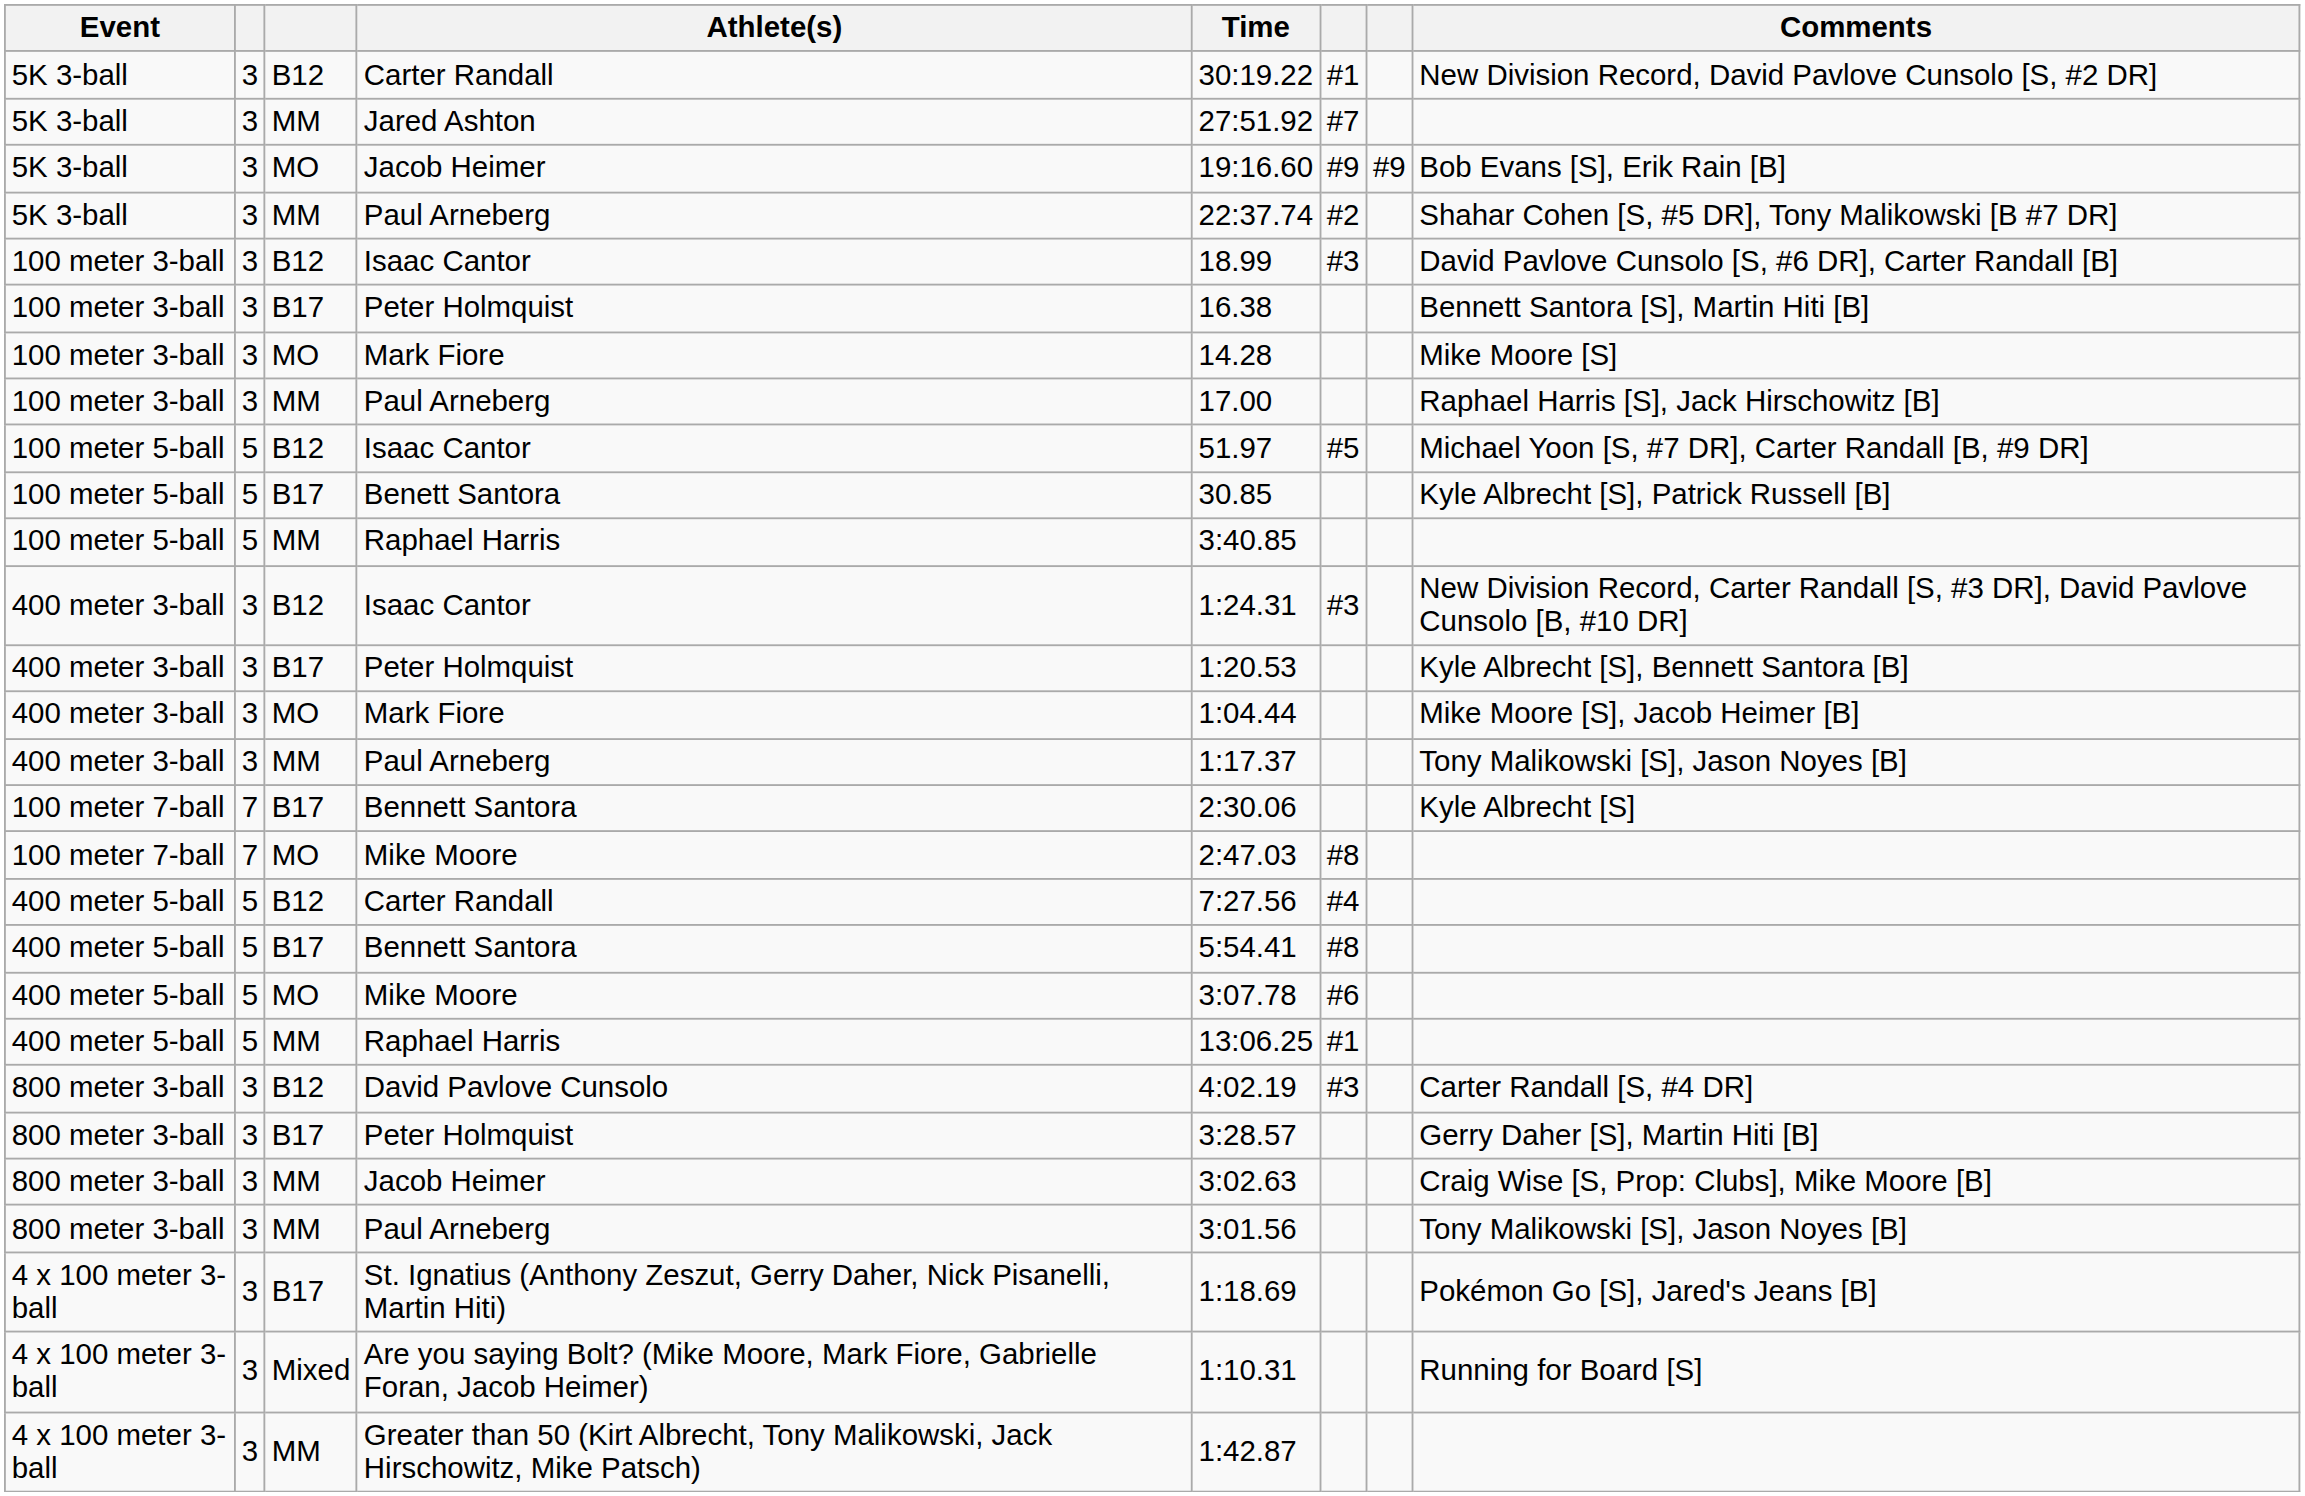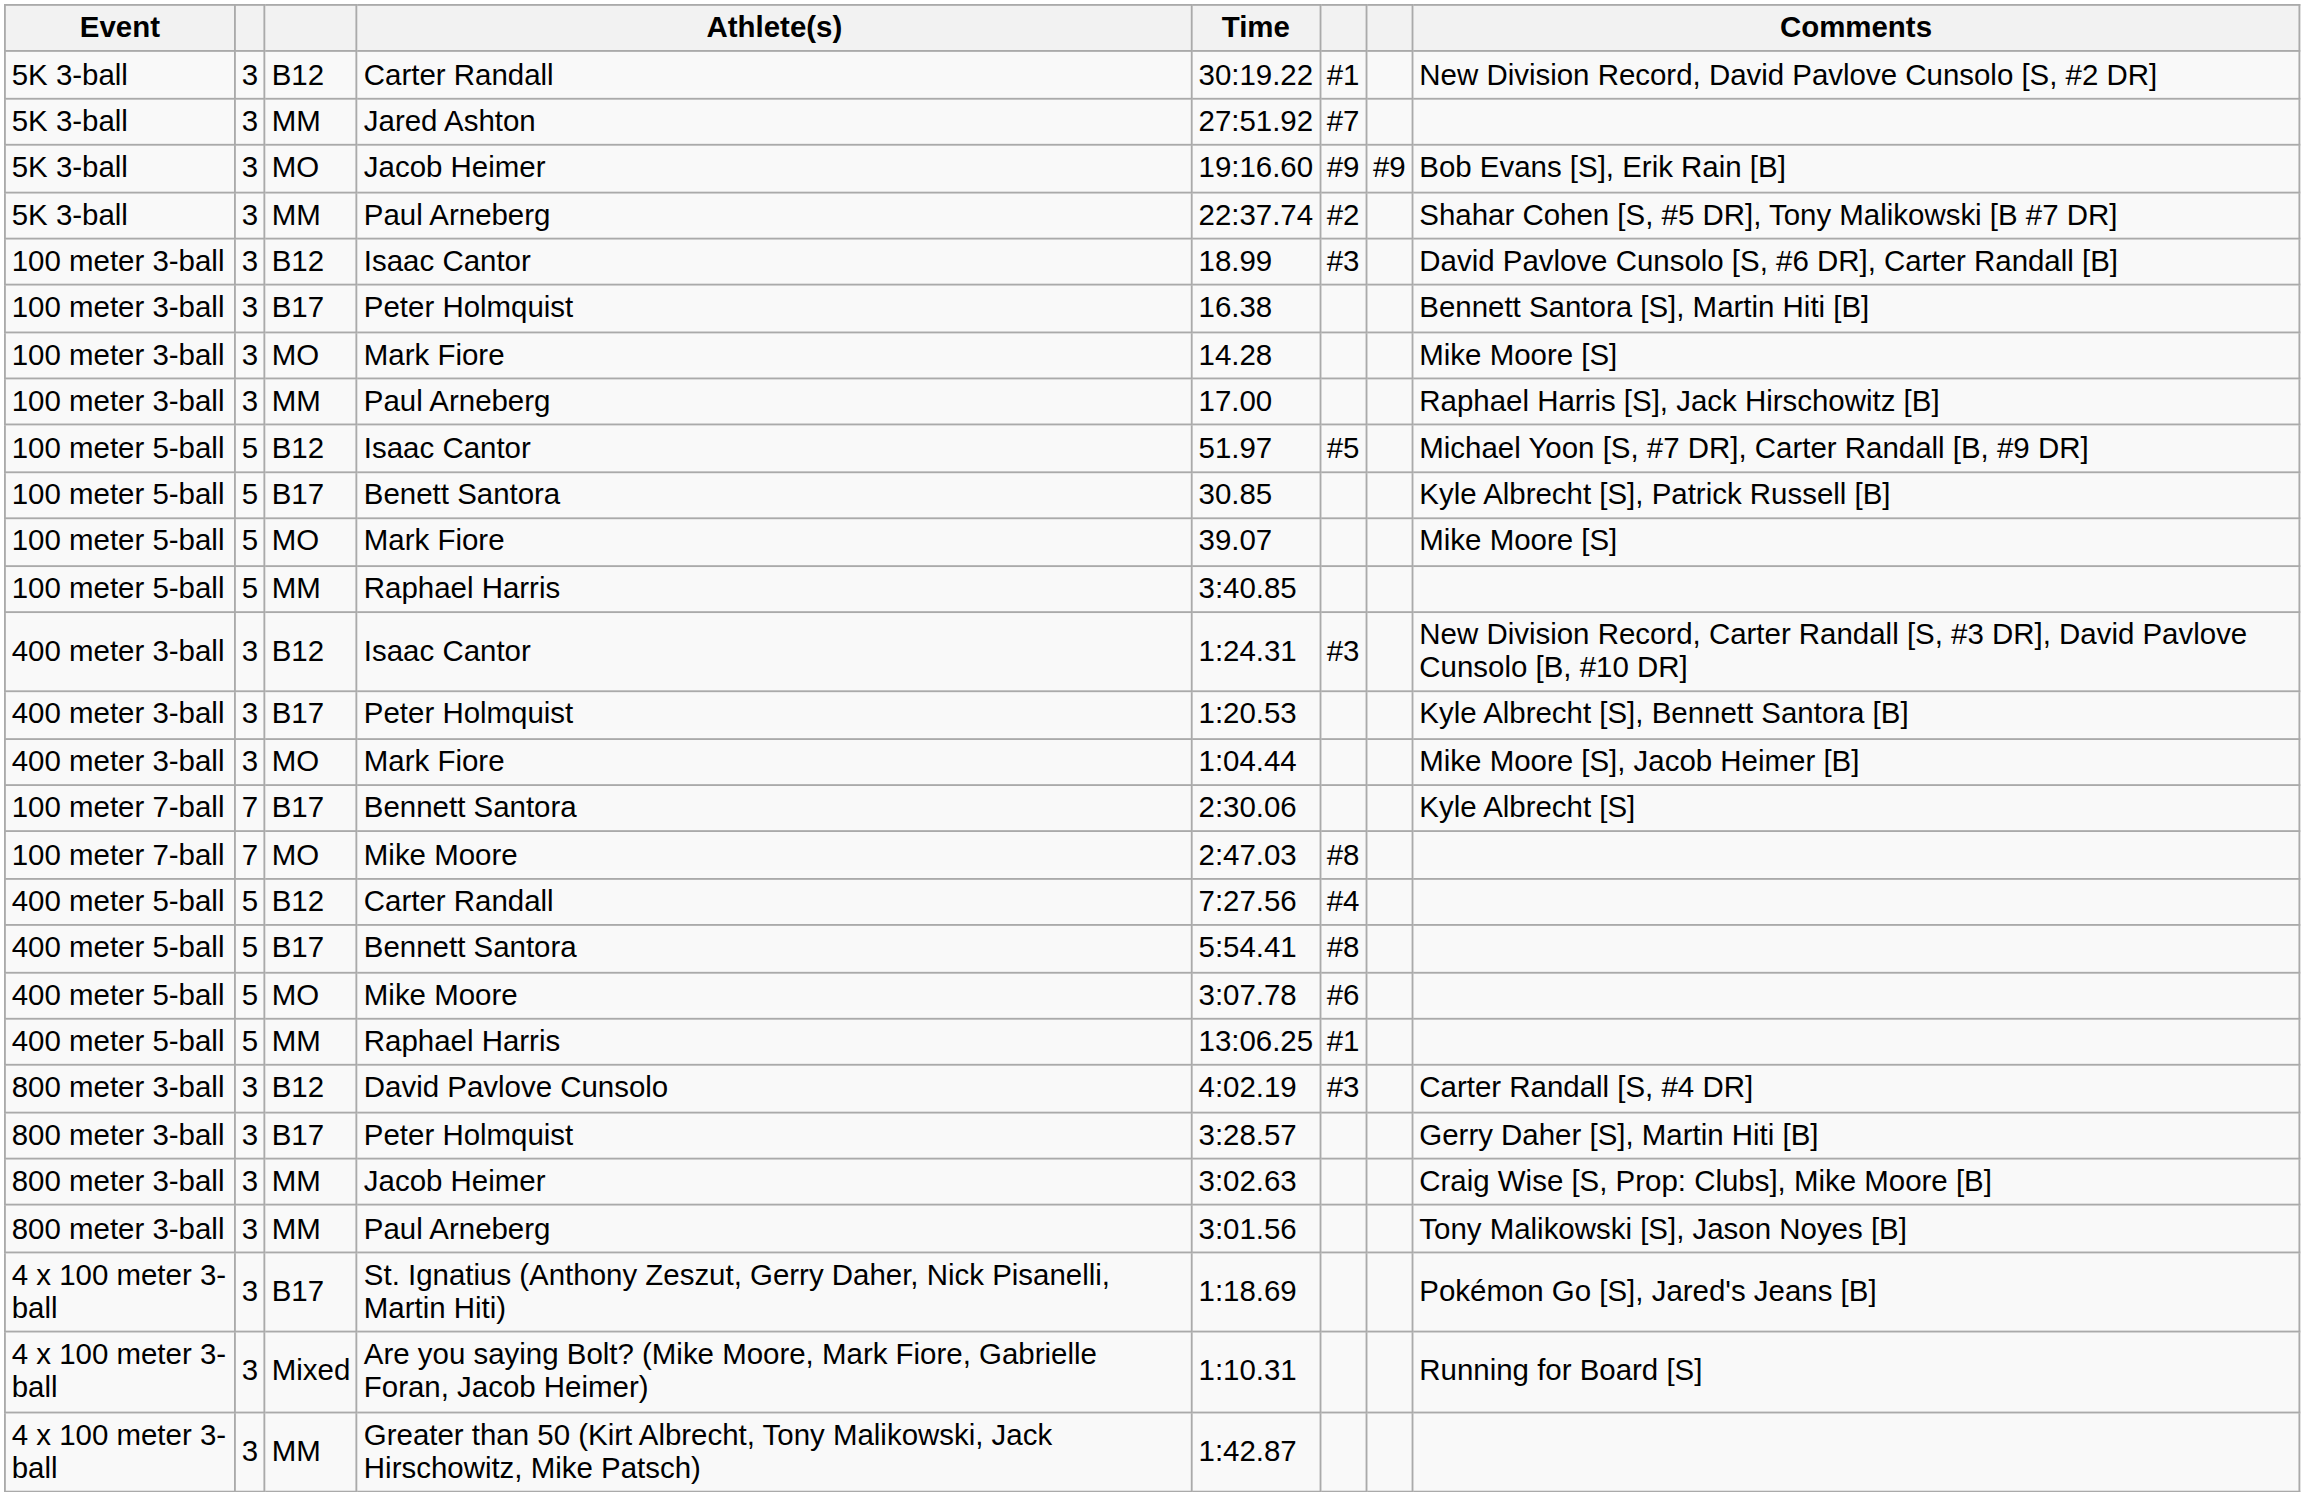 <table class="wikitable sortable">
 <tr>
 <th>Event</th>
 <th></th>
 <th></th>
 <th>Athlete(s)</th>
 <th>Time</th>
 <th></th>
 <th></th>
 <th>Comments</th>
 </tr>
 <tr>
 <td>5K 3-ball</td>
 <td>3</td>
 <td>B12</td>
 <td>Carter Randall</td>
 <td>30:19.22</td>
 <td>#1</td>
 <td></td>
 <td>New Division Record, David Pavlove Cunsolo [S, #2 DR]</td>
 </tr>
 <tr>
 <td>5K 3-ball</td>
 <td>3</td>
 <td>MM</td>
 <td>Jared Ashton</td>
 <td>27:51.92</td>
 <td>#7</td>
 <td></td>
 <td></td>
 </tr>
 <tr>
 <td>5K 3-ball</td>
 <td>3</td>
 <td>MO</td>
 <td>Jacob Heimer</td>
 <td>19:16.60</td>
 <td>#9</td>
 <td>#9</td>
 <td>Bob Evans [S], Erik Rain [B]</td>
 </tr>
 <tr>
 <td>5K 3-ball</td>
 <td>3</td>
 <td>MM</td>
 <td>Paul Arneberg</td>
 <td>22:37.74</td>
 <td>#2</td>
 <td></td>
 <td>Shahar Cohen [S, #5 DR], Tony Malikowski [B #7 DR]</td>
 </tr>
 <tr>
 <td>100 meter 3-ball</td>
 <td>3</td>
 <td>B12</td>
 <td>Isaac Cantor</td>
 <td>18.99</td>
 <td>#3</td>
 <td></td>
 <td>David Pavlove Cunsolo [S, #6 DR], Carter Randall [B]</td>
 </tr>
 <tr>
 <td>100 meter 3-ball</td>
 <td>3</td>
 <td>B17</td>
 <td>Peter Holmquist</td>
 <td>16.38</td>
 <td></td>
 <td></td>
 <td>Bennett Santora [S], Martin Hiti [B]</td>
 </tr>
 <tr>
 <td>100 meter 3-ball</td>
 <td>3</td>
 <td>MO</td>
 <td>Mark Fiore</td>
 <td>14.28</td>
 <td></td>
 <td></td>
 <td>Mike Moore [S]</td>
 </tr>
 <tr>
 <td>100 meter 3-ball</td>
 <td>3</td>
 <td>MM</td>
 <td>Paul Arneberg</td>
 <td>17.00</td>
 <td></td>
 <td></td>
 <td>Raphael Harris [S], Jack Hirschowitz [B]</td>
 </tr>
 <tr>
 <td>100 meter 5-ball</td>
 <td>5</td>
 <td>B12</td>
 <td>Isaac Cantor</td>
 <td>51.97</td>
 <td>#5</td>
 <td></td>
 <td>Michael Yoon [S, #7 DR], Carter Randall [B, #9 DR]</td>
 </tr>
 <tr>
 <td>100 meter 5-ball</td>
 <td>5</td>
 <td>B17</td>
 <td>Benett Santora</td>
 <td>30.85</td>
 <td></td>
 <td></td>
 <td>Kyle Albrecht [S], Patrick Russell [B]</td>
 </tr>
 <tr>
 <td>100 meter 5-ball</td>
 <td>5</td>
+<td>MO</td>
+<td>Mark Fiore</td>
+<td>39.07</td>
+<td></td>
+<td></td>
+<td>Mike Moore [S]</td>
+</tr>
+<tr>
+<td>100 meter 5-ball</td>
+<td>5</td>
 <td>MM</td>
 <td>Raphael Harris</td>
 <td>3:40.85</td>
 <td></td>
 <td></td>
 <td></td>
 </tr>
 <tr>
 <td>400 meter 3-ball</td>
 <td>3</td>
 <td>B12</td>
 <td>Isaac Cantor</td>
 <td>1:24.31</td>
 <td>#3</td>
 <td></td>
 <td>New Division Record, Carter Randall [S, #3 DR], David Pavlove Cunsolo [B, #10 DR]</td>
 </tr>
 <tr>
 <td>400 meter 3-ball</td>
 <td>3</td>
 <td>B17</td>
 <td>Peter Holmquist</td>
 <td>1:20.53</td>
 <td></td>
 <td></td>
 <td>Kyle Albrecht [S], Bennett Santora [B]</td>
 </tr>
 <tr>
 <td>400 meter 3-ball</td>
 <td>3</td>
 <td>MO</td>
 <td>Mark Fiore</td>
 <td>1:04.44</td>
 <td></td>
 <td></td>
 <td>Mike Moore [S], Jacob Heimer [B]</td>
-</tr>
-<tr>
-<td>400 meter 3-ball</td>
-<td>3</td>
-<td>MM</td>
-<td>Paul Arneberg</td>
-<td>1:17.37</td>
-<td></td>
-<td></td>
-<td>Tony Malikowski [S], Jason Noyes [B]</td>
 </tr>
 <tr>
 <td>100 meter 7-ball</td>
 <td>7</td>
 <td>B17</td>
 <td>Bennett Santora</td>
 <td>2:30.06</td>
 <td></td>
 <td></td>
 <td>Kyle Albrecht [S]</td>
 </tr>
 <tr>
 <td>100 meter 7-ball</td>
 <td>7</td>
 <td>MO</td>
 <td>Mike Moore</td>
 <td>2:47.03</td>
 <td>#8</td>
 <td></td>
 <td></td>
 </tr>
 <tr>
 <td>400 meter 5-ball</td>
 <td>5</td>
 <td>B12</td>
 <td>Carter Randall</td>
 <td>7:27.56</td>
 <td>#4</td>
 <td></td>
 <td></td>
 </tr>
 <tr>
 <td>400 meter 5-ball</td>
 <td>5</td>
 <td>B17</td>
 <td>Bennett Santora</td>
 <td>5:54.41</td>
 <td>#8</td>
 <td></td>
 <td></td>
 </tr>
 <tr>
 <td>400 meter 5-ball</td>
 <td>5</td>
 <td>MO</td>
 <td>Mike Moore</td>
 <td>3:07.78</td>
 <td>#6</td>
 <td></td>
 <td></td>
 </tr>
 <tr>
 <td>400 meter 5-ball</td>
 <td>5</td>
 <td>MM</td>
 <td>Raphael Harris</td>
 <td>13:06.25</td>
 <td>#1</td>
 <td></td>
 <td></td>
 </tr>
 <tr>
 <td>800 meter 3-ball</td>
 <td>3</td>
 <td>B12</td>
 <td>David Pavlove Cunsolo</td>
 <td>4:02.19</td>
 <td>#3</td>
 <td></td>
 <td>Carter Randall [S, #4 DR]</td>
 </tr>
 <tr>
 <td>800 meter 3-ball</td>
 <td>3</td>
 <td>B17</td>
 <td>Peter Holmquist</td>
 <td>3:28.57</td>
 <td></td>
 <td></td>
 <td>Gerry Daher [S], Martin Hiti [B]</td>
 </tr>
 <tr>
 <td>800 meter 3-ball</td>
 <td>3</td>
 <td>MM</td>
 <td>Jacob Heimer</td>
 <td>3:02.63</td>
 <td></td>
 <td></td>
 <td>Craig Wise [S, Prop: Clubs], Mike Moore [B]</td>
 </tr>
 <tr>
 <td>800 meter 3-ball</td>
 <td>3</td>
 <td>MM</td>
 <td>Paul Arneberg</td>
 <td>3:01.56</td>
 <td></td>
 <td></td>
 <td>Tony Malikowski [S], Jason Noyes [B]</td>
 </tr>
 <tr>
 <td>4 x 100 meter 3-ball</td>
 <td>3</td>
 <td>B17</td>
 <td>St. Ignatius (Anthony Zeszut, Gerry Daher, Nick Pisanelli, Martin Hiti)</td>
 <td>1:18.69</td>
 <td></td>
 <td></td>
 <td>Pokémon Go [S], Jared's Jeans [B]</td>
 </tr>
 <tr>
 <td>4 x 100 meter 3-ball</td>
 <td>3</td>
 <td>Mixed</td>
 <td>Are you saying Bolt? (Mike Moore, Mark Fiore, Gabrielle Foran, Jacob Heimer)</td>
 <td>1:10.31</td>
 <td></td>
 <td></td>
 <td>Running for Board [S]</td>
 </tr>
 <tr>
 <td>4 x 100 meter 3-ball</td>
 <td>3</td>
 <td>MM</td>
 <td>Greater than 50 (Kirt Albrecht, Tony Malikowski, Jack Hirschowitz, Mike Patsch)</td>
 <td>1:42.87</td>
 <td></td>
 <td></td>
 <td></td>
 </tr>
 </table>
